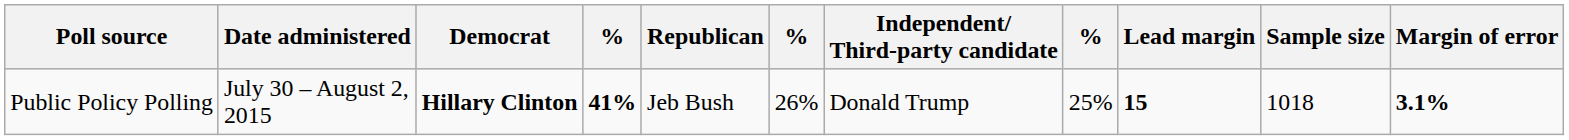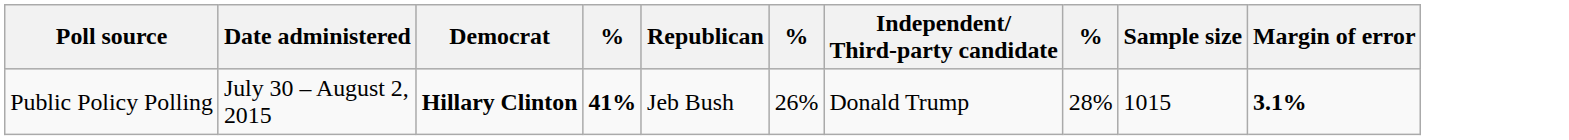 <table class="wikitable">
 <tr>
 <th>Poll source</th>
 <th>Date administered</th>
 <th>Democrat</th>
 <th>%</th>
 <th>Republican</th>
 <th>%</th>
 <th>Independent/<br>Third-party candidate</th>
 <th>%</th>
-<th>Lead margin</th>
 <th>Sample size</th>
 <th>Margin of error</th>
 </tr>
 <tr>
 <td>Public Policy Polling</td>
 <td>July 30 – August 2,<br>2015</td>
 <td><strong>Hillary Clinton</strong></td>
 <td><strong>41%</strong></td>
 <td>Jeb Bush</td>
 <td>26%</td>
 <td>Donald Trump</td>
-<td>25%</td>
-<td><strong>15</strong></td>
-<td>1018</td>
+<td>28%</td>
+<td>1015</td>
 <td><strong>3.1%</strong></td>
 </tr>
 </table>
